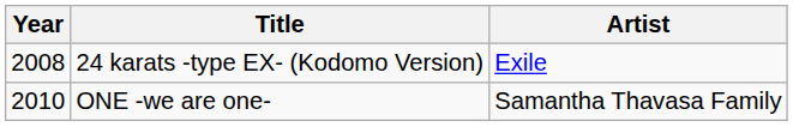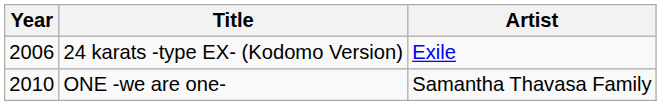 <table class="wikitable">
 <tr>
 <th>Year</th>
 <th>Title</th>
 <th>Artist</th>
 </tr>
 <tr>
-<td>2008</td>
+<td>2006</td>
 <td>24 karats -type EX- (Kodomo Version)</td>
 <td><a href='#'>Exile</a></td>
 </tr>
 <tr>
 <td>2010</td>
 <td>ONE -we are one-</td>
 <td>Samantha Thavasa Family</td>
 </tr>
 </table>
